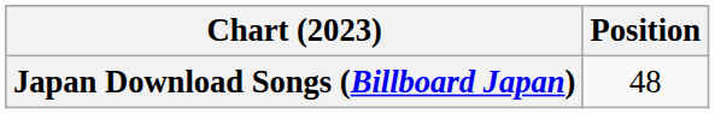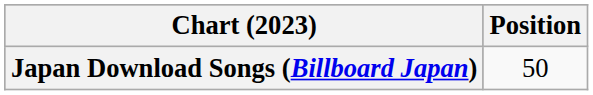 <table class="wikitable plainrowheaders" style="text-align:center">
 <tr>
 <th scope="col">Chart (2023)</th>
 <th scope="col">Position</th>
 </tr>
 <tr>
 <th scope="row">Japan Download Songs (<em><a href='#'>Billboard Japan</a></em>)</th>
-<td>48</td>
+<td>50</td>
 </tr>
 </table>
